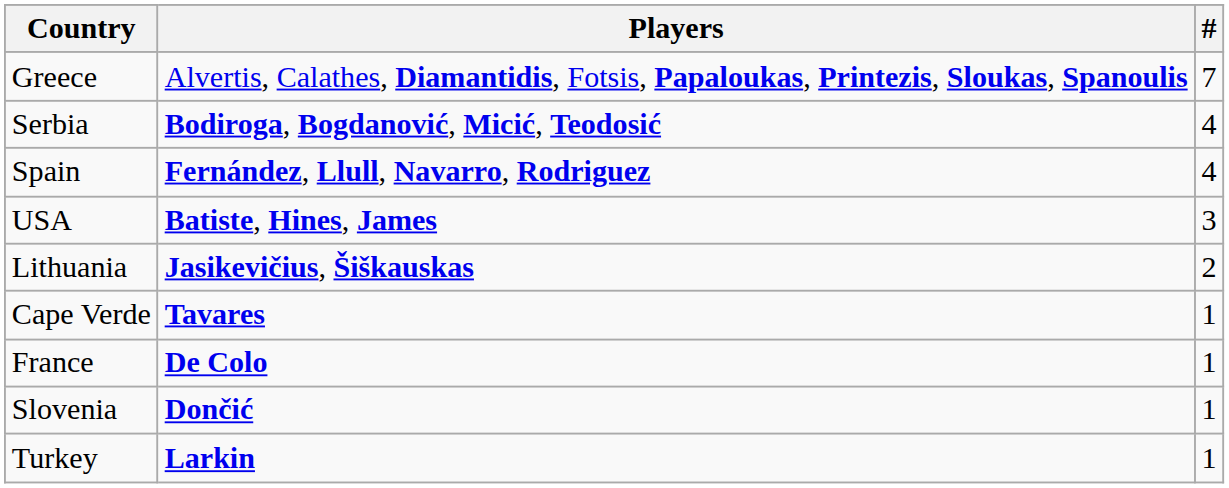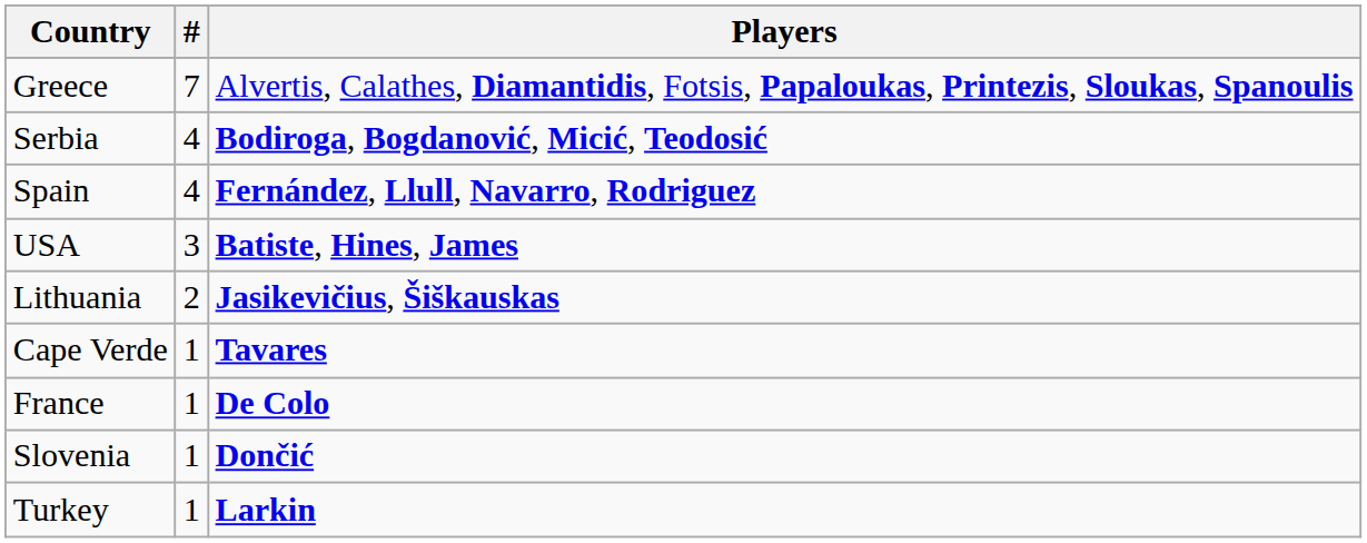 <table class="wikitable sortable">
 <tr>
 <th>Country</th>
+<th>#</th>
 <th>Players</th>
-<th>#</th>
 </tr>
 <tr>
 <td> Greece</td>
+<td>7</td>
 <td><a href='#'>Alvertis</a>, <a href='#'>Calathes</a>, <strong><a href='#'>Diamantidis</a></strong>, <a href='#'>Fotsis</a>, <strong><a href='#'>Papaloukas</a></strong>, <strong><a href='#'>Printezis</a></strong>, <strong><a href='#'>Sloukas</a></strong>, <strong><a href='#'>Spanoulis</a></strong></td>
-<td>7</td>
 </tr>
 <tr>
 <td> Serbia</td>
+<td>4</td>
 <td><strong><a href='#'>Bodiroga</a></strong>, <strong><a href='#'>Bogdanović</a></strong>, <strong><a href='#'>Micić</a></strong>, <strong><a href='#'>Teodosić</a></strong></td>
-<td>4</td>
 </tr>
 <tr>
 <td> Spain</td>
+<td>4</td>
 <td><strong><a href='#'>Fernández</a></strong>, <strong><a href='#'>Llull</a></strong>, <strong><a href='#'>Navarro</a></strong>, <strong><a href='#'>Rodriguez</a></strong></td>
-<td>4</td>
 </tr>
 <tr>
 <td> USA</td>
+<td>3</td>
 <td><strong><a href='#'>Batiste</a></strong>, <strong><a href='#'>Hines</a></strong>, <strong><a href='#'>James</a></strong></td>
-<td>3</td>
 </tr>
 <tr>
 <td> Lithuania</td>
+<td>2</td>
 <td><strong><a href='#'>Jasikevičius</a></strong>, <strong><a href='#'>Šiškauskas</a></strong></td>
-<td>2</td>
 </tr>
 <tr>
 <td> Cape Verde</td>
+<td>1</td>
 <td><strong><a href='#'>Tavares</a></strong></td>
-<td>1</td>
 </tr>
 <tr>
 <td> France</td>
+<td>1</td>
 <td><strong><a href='#'>De Colo</a></strong></td>
-<td>1</td>
 </tr>
 <tr>
 <td> Slovenia</td>
+<td>1</td>
 <td><strong><a href='#'>Dončić</a></strong></td>
-<td>1</td>
 </tr>
 <tr>
 <td> Turkey</td>
+<td>1</td>
 <td><strong><a href='#'>Larkin</a></strong></td>
-<td>1</td>
 </tr>
 </table>
